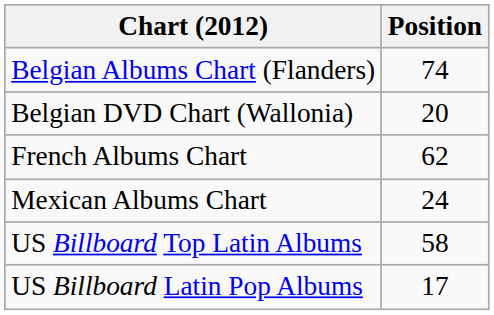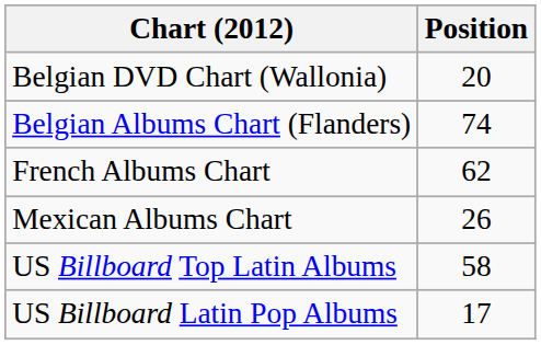 <table class="wikitable sortable">
 <tr>
 <th>Chart (2012)</th>
 <th>Position</th>
 </tr>
 <tr>
+<td>Belgian DVD Chart (Wallonia)</td>
+<td style="text-align:center;">20</td>
+</tr>
+<tr>
 <td><a href='#'>Belgian Albums Chart</a> (Flanders)</td>
 <td style="text-align:center;">74</td>
-</tr>
-<tr>
-<td>Belgian DVD Chart (Wallonia)</td>
-<td style="text-align:center;">20</td>
 </tr>
 <tr>
 <td>French Albums Chart</td>
 <td style="text-align:center;">62</td>
 </tr>
 <tr>
 <td>Mexican Albums Chart</td>
-<td style="text-align:center;">24</td>
+<td style="text-align:center;">26</td>
 </tr>
 <tr>
 <td>US <em><a href='#'>Billboard</a></em> <a href='#'>Top Latin Albums</a></td>
 <td style="text-align:center;">58</td>
 </tr>
 <tr>
 <td>US <em>Billboard</em> <a href='#'>Latin Pop Albums</a></td>
 <td style="text-align:center;">17</td>
 </tr>
 </table>
